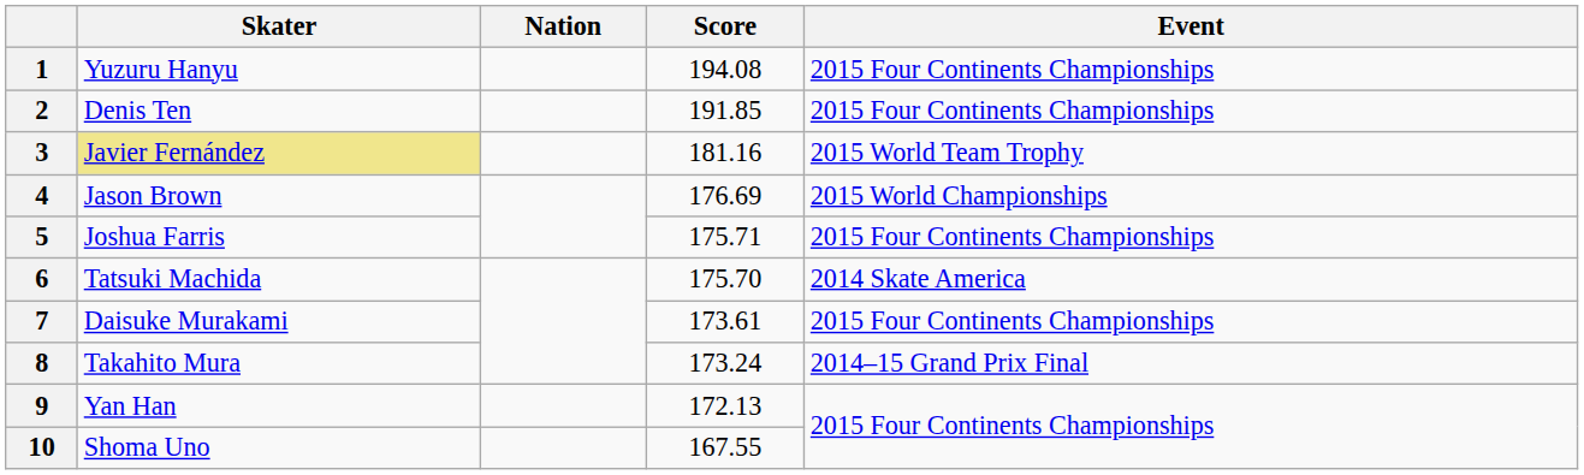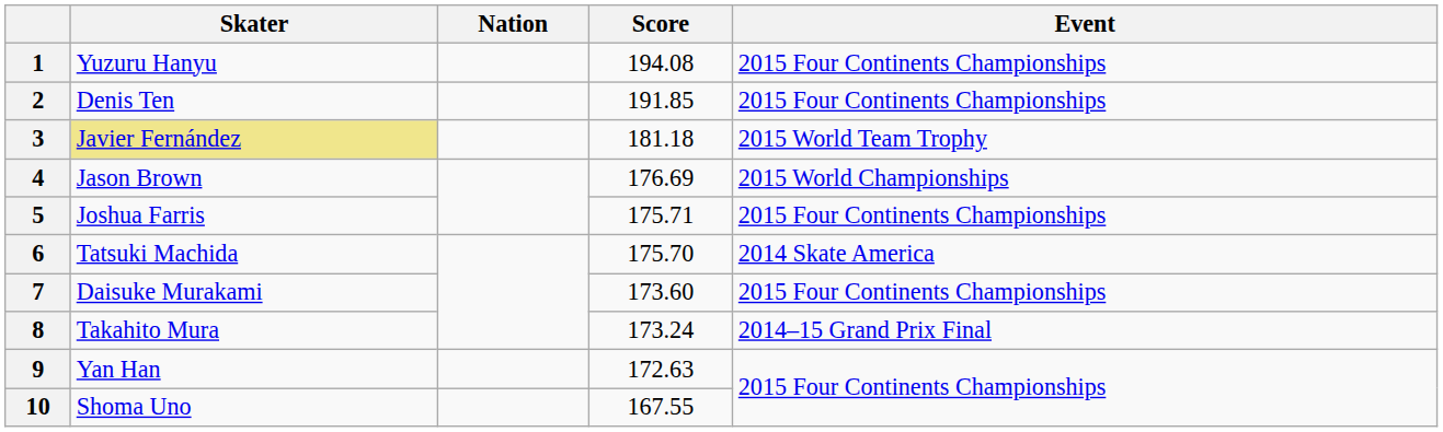 <table class="wikitable sortable" style="text-align:left; width:75%">
 <tr>
 <th scope="col"></th>
 <th scope="col">Skater</th>
 <th scope="col">Nation</th>
 <th scope="col">Score</th>
 <th scope="col">Event</th>
 </tr>
 <tr>
 <th scope="row">1</th>
 <td><a href='#'>Yuzuru Hanyu</a></td>
 <td></td>
 <td style="text-align:center;">194.08</td>
 <td><a href='#'>2015 Four Continents Championships</a></td>
 </tr>
 <tr>
 <th scope="row">2</th>
 <td><a href='#'>Denis Ten</a></td>
 <td></td>
 <td style="text-align:center;">191.85</td>
 <td><a href='#'>2015 Four Continents Championships</a></td>
 </tr>
 <tr>
 <th scope="row">3</th>
 <td style="background: khaki;"><a href='#'>Javier Fernández</a></td>
 <td></td>
-<td style="text-align:center;">181.16</td>
+<td style="text-align:center;">181.18</td>
 <td><a href='#'>2015 World Team Trophy</a></td>
 </tr>
 <tr>
 <th scope="row">4</th>
 <td><a href='#'>Jason Brown</a></td>
 <td rowspan="2"></td>
 <td style="text-align:center;">176.69</td>
 <td><a href='#'>2015 World Championships</a></td>
 </tr>
 <tr>
 <th scope="row">5</th>
 <td><a href='#'>Joshua Farris</a></td>
 <td style="text-align:center;">175.71</td>
 <td><a href='#'>2015 Four Continents Championships</a></td>
 </tr>
 <tr>
 <th scope="row">6</th>
 <td><a href='#'>Tatsuki Machida</a></td>
 <td rowspan="3"></td>
 <td style="text-align:center;">175.70</td>
 <td><a href='#'>2014 Skate America</a></td>
 </tr>
 <tr>
 <th scope="row">7</th>
 <td><a href='#'>Daisuke Murakami</a></td>
-<td style="text-align:center;">173.61</td>
+<td style="text-align:center;">173.60</td>
 <td><a href='#'>2015 Four Continents Championships</a></td>
 </tr>
 <tr>
 <th scope="row">8</th>
 <td><a href='#'>Takahito Mura</a></td>
 <td style="text-align:center;">173.24</td>
 <td><a href='#'>2014–15 Grand Prix Final</a></td>
 </tr>
 <tr>
 <th scope="row">9</th>
 <td><a href='#'>Yan Han</a></td>
 <td></td>
-<td style="text-align:center;">172.13</td>
+<td style="text-align:center;">172.63</td>
 <td rowspan="2"><a href='#'>2015 Four Continents Championships</a></td>
 </tr>
 <tr>
 <th scope="row">10</th>
 <td><a href='#'>Shoma Uno</a></td>
 <td></td>
 <td style="text-align:center;">167.55</td>
 </tr>
 </table>
